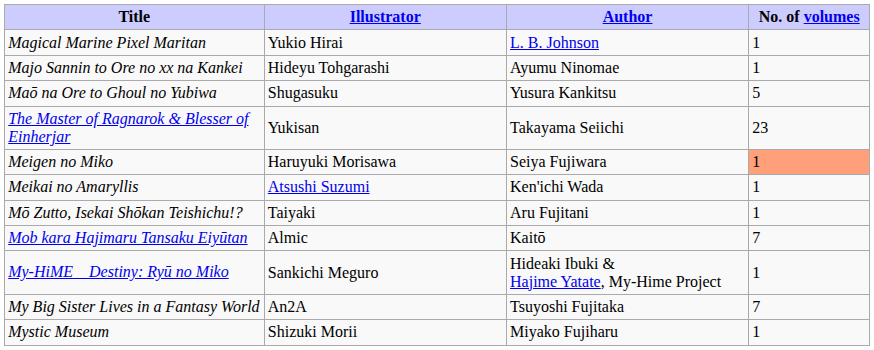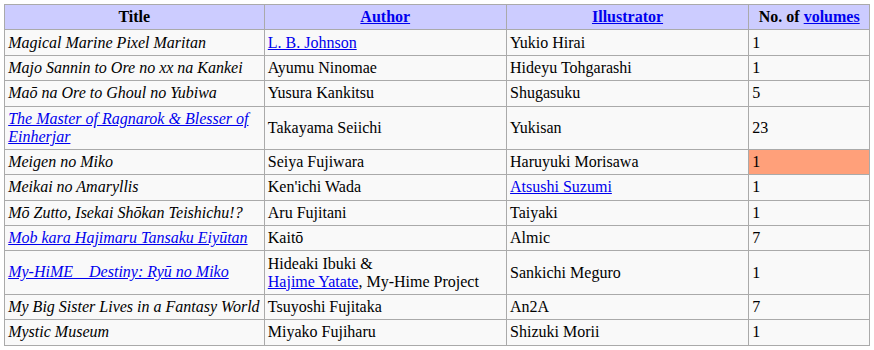 <table class="wikitable" style="width: 98%;">
 <tr>
 <th width=30% style="background:#ccf;">Title</th>
+<th width=28% style="background:#ccf;"><a href='#'>Author</a></th>
 <th width=28% style="background:#ccf;"><a href='#'>Illustrator</a></th>
-<th width=28% style="background:#ccf;"><a href='#'>Author</a></th>
 <th width=14% style="background:#ccf;">No. of <a href='#'>volumes</a></th>
 </tr>
 <tr>
 <td><em>Magical Marine Pixel Maritan</em></td>
+<td><a href='#'>L. B. Johnson</a></td>
 <td>Yukio Hirai</td>
-<td><a href='#'>L. B. Johnson</a></td>
 <td>1</td>
 </tr>
 <tr>
 <td><em>Majo Sannin to Ore no xx na Kankei</em></td>
+<td>Ayumu Ninomae</td>
 <td>Hideyu Tohgarashi</td>
-<td>Ayumu Ninomae</td>
 <td>1</td>
 </tr>
 <tr>
 <td><em>Maō na Ore to Ghoul no Yubiwa</em></td>
+<td>Yusura Kankitsu</td>
 <td>Shugasuku</td>
-<td>Yusura Kankitsu</td>
 <td>5</td>
 </tr>
 <tr>
 <td><em><a href='#'>The Master of Ragnarok & Blesser of Einherjar</a></em></td>
+<td>Takayama Seiichi</td>
 <td>Yukisan</td>
-<td>Takayama Seiichi</td>
 <td>23</td>
 </tr>
 <tr>
 <td><em>Meigen no Miko</em></td>
+<td>Seiya Fujiwara</td>
 <td>Haruyuki Morisawa</td>
-<td>Seiya Fujiwara</td>
 <td style="background: lightsalmon;">1</td>
 </tr>
 <tr>
 <td><em>Meikai no Amaryllis</em></td>
+<td>Ken'ichi Wada</td>
 <td><a href='#'>Atsushi Suzumi</a></td>
-<td>Ken'ichi Wada</td>
 <td>1</td>
 </tr>
 <tr>
 <td><em>Mō Zutto, Isekai Shōkan Teishichu!?</em></td>
+<td>Aru Fujitani</td>
 <td>Taiyaki</td>
-<td>Aru Fujitani</td>
 <td>1</td>
 </tr>
 <tr>
 <td><em><a href='#'>Mob kara Hajimaru Tansaku Eiyūtan</a></em></td>
+<td>Kaitō</td>
 <td>Almic</td>
-<td>Kaitō</td>
 <td>7</td>
 </tr>
 <tr>
 <td><em><a href='#'>My-HiME　Destiny: Ryū no Miko</a></em></td>
+<td>Hideaki Ibuki &<br><a href='#'>Hajime Yatate</a>, My-Hime Project</td>
 <td>Sankichi Meguro</td>
-<td>Hideaki Ibuki &<br><a href='#'>Hajime Yatate</a>, My-Hime Project</td>
 <td>1</td>
 </tr>
 <tr>
 <td><em>My Big Sister Lives in a Fantasy World</em></td>
+<td>Tsuyoshi Fujitaka</td>
 <td>An2A</td>
-<td>Tsuyoshi Fujitaka</td>
 <td>7</td>
 </tr>
 <tr>
 <td><em>Mystic Museum</em></td>
+<td>Miyako Fujiharu</td>
 <td>Shizuki Morii</td>
-<td>Miyako Fujiharu</td>
 <td>1</td>
 </tr>
 </table>
